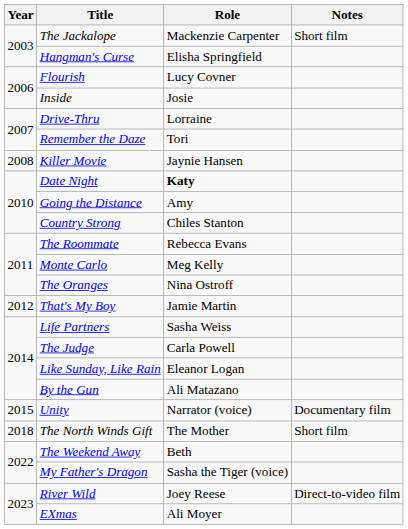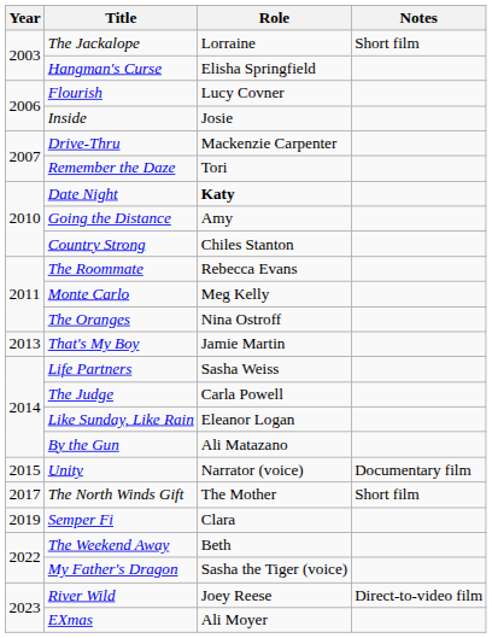 <table class="wikitable sortable">
 <tr>
 <th>Year</th>
 <th>Title</th>
 <th>Role</th>
 <th class="unsortable">Notes</th>
 </tr>
 <tr>
 <td rowspan="2">2003</td>
 <td><em>The Jackalope</em></td>
-<td>Mackenzie Carpenter</td>
+<td>Lorraine</td>
 <td>Short film</td>
 </tr>
 <tr>
 <td><em><a href='#'>Hangman's Curse</a></em></td>
 <td>Elisha Springfield</td>
 <td></td>
 </tr>
 <tr>
 <td rowspan="2">2006</td>
 <td><em><a href='#'>Flourish</a></em></td>
 <td>Lucy Covner</td>
 <td></td>
 </tr>
 <tr>
 <td><em>Inside</em></td>
 <td>Josie</td>
 <td></td>
 </tr>
 <tr>
 <td rowspan="2">2007</td>
 <td><em><a href='#'>Drive-Thru</a></em></td>
-<td>Lorraine</td>
+<td>Mackenzie Carpenter</td>
 <td></td>
 </tr>
 <tr>
 <td><em><a href='#'>Remember the Daze</a></em></td>
 <td>Tori</td>
-<td></td>
-</tr>
-<tr>
-<td>2008</td>
-<td><em><a href='#'>Killer Movie</a></em></td>
-<td>Jaynie Hansen</td>
 <td></td>
 </tr>
 <tr>
 <td rowspan="3">2010</td>
 <td><em><a href='#'>Date Night</a></em></td>
 <td><strong>Katy</strong></td>
 <td></td>
 </tr>
 <tr>
 <td><em><a href='#'>Going the Distance</a></em></td>
 <td>Amy</td>
 <td></td>
 </tr>
 <tr>
 <td><em><a href='#'>Country Strong</a></em></td>
 <td>Chiles Stanton</td>
 <td></td>
 </tr>
 <tr>
 <td rowspan="3">2011</td>
 <td><em><a href='#'>The Roommate</a></em></td>
 <td>Rebecca Evans</td>
 <td></td>
 </tr>
 <tr>
 <td><em><a href='#'>Monte Carlo</a></em></td>
 <td>Meg Kelly</td>
 <td></td>
 </tr>
 <tr>
 <td><em><a href='#'>The Oranges</a></em></td>
 <td>Nina Ostroff</td>
 <td></td>
 </tr>
 <tr>
-<td>2012</td>
+<td>2013</td>
 <td><em><a href='#'>That's My Boy</a></em></td>
 <td>Jamie Martin</td>
 <td></td>
 </tr>
 <tr>
 <td rowspan="4">2014</td>
 <td><em><a href='#'>Life Partners</a></em></td>
 <td>Sasha Weiss</td>
 <td></td>
 </tr>
 <tr>
 <td><em><a href='#'>The Judge</a></em></td>
 <td>Carla Powell</td>
 <td></td>
 </tr>
 <tr>
 <td><em><a href='#'>Like Sunday, Like Rain</a></em></td>
 <td>Eleanor Logan</td>
 <td></td>
 </tr>
 <tr>
 <td><em><a href='#'>By the Gun</a></em></td>
 <td>Ali Matazano</td>
 <td></td>
 </tr>
 <tr>
 <td>2015</td>
 <td><em><a href='#'>Unity</a></em></td>
 <td>Narrator (voice)</td>
 <td>Documentary film</td>
 </tr>
 <tr>
-<td>2018</td>
+<td>2017</td>
 <td><em>The North Winds Gift</em></td>
 <td>The Mother</td>
 <td>Short film</td>
+</tr>
+<tr>
+<td>2019</td>
+<td><em><a href='#'>Semper Fi</a></em></td>
+<td>Clara</td>
+<td></td>
 </tr>
 <tr>
 <td rowspan="2">2022</td>
 <td><em><a href='#'>The Weekend Away</a></em></td>
 <td>Beth</td>
 <td></td>
 </tr>
 <tr>
 <td><em><a href='#'>My Father's Dragon</a></em></td>
 <td>Sasha the Tiger (voice)</td>
 <td></td>
 </tr>
 <tr>
 <td rowspan="2">2023</td>
 <td><em><a href='#'>River Wild</a></em></td>
 <td>Joey Reese</td>
 <td>Direct-to-video film</td>
 </tr>
 <tr>
 <td><em><a href='#'>EXmas</a></em></td>
 <td>Ali Moyer</td>
 <td></td>
 </tr>
 </table>
